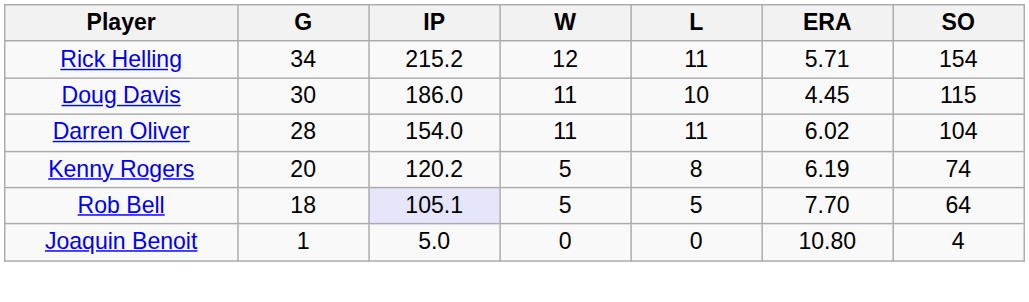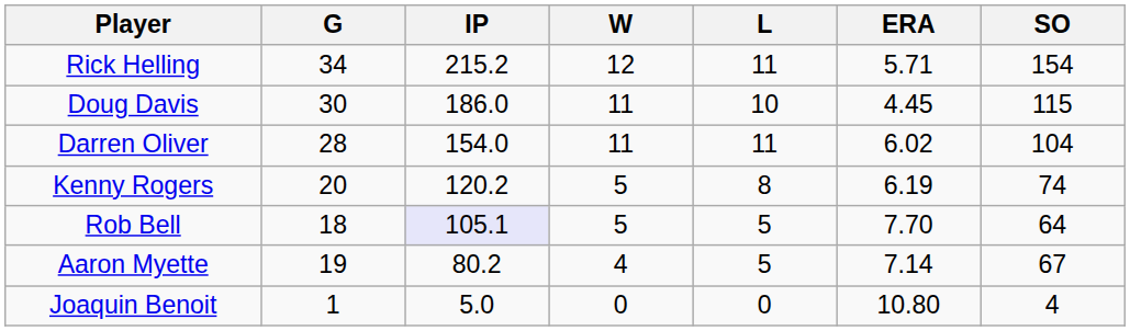 <table class="wikitable sortable">
 <tr>
 <th bgcolor="#DDDDFF" width="16%">Player</th>
 <th bgcolor="#DDDDFF" width="9%">G</th>
 <th bgcolor="#DDDDFF" width="9%">IP</th>
 <th bgcolor="#DDDDFF" width="9%">W</th>
 <th bgcolor="#DDDDFF" width="9%">L</th>
 <th bgcolor="#DDDDFF" width="9%">ERA</th>
 <th bgcolor="#DDDDFF" width="9%">SO</th>
 </tr>
 <tr align=center>
 <td><a href='#'>Rick Helling</a></td>
 <td>34</td>
 <td>215.2</td>
 <td>12</td>
 <td>11</td>
 <td>5.71</td>
 <td>154</td>
 </tr>
 <tr align=center>
 <td><a href='#'>Doug Davis</a></td>
 <td>30</td>
 <td>186.0</td>
 <td>11</td>
 <td>10</td>
 <td>4.45</td>
 <td>115</td>
 </tr>
 <tr align=center>
 <td><a href='#'>Darren Oliver</a></td>
 <td>28</td>
 <td>154.0</td>
 <td>11</td>
 <td>11</td>
 <td>6.02</td>
 <td>104</td>
 </tr>
 <tr align=center>
 <td><a href='#'>Kenny Rogers</a></td>
 <td>20</td>
 <td>120.2</td>
 <td>5</td>
 <td>8</td>
 <td>6.19</td>
 <td>74</td>
 </tr>
 <tr align=center>
 <td><a href='#'>Rob Bell</a></td>
 <td>18</td>
 <td style="background: lavender;">105.1</td>
 <td>5</td>
 <td>5</td>
 <td>7.70</td>
 <td>64</td>
 </tr>
 <tr align=center>
+<td><a href='#'>Aaron Myette</a></td>
+<td>19</td>
+<td>80.2</td>
+<td>4</td>
+<td>5</td>
+<td>7.14</td>
+<td>67</td>
+</tr>
+<tr align=center>
 <td><a href='#'>Joaquin Benoit</a></td>
 <td>1</td>
 <td>5.0</td>
 <td>0</td>
 <td>0</td>
 <td>10.80</td>
 <td>4</td>
 </tr>
 </table>
